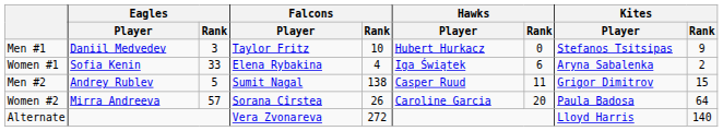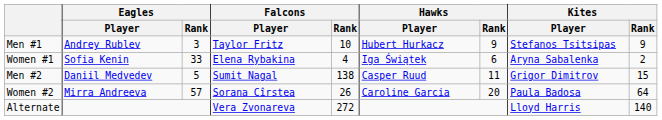 <table class="wikitable nowrap">
 <tr>
 <th rowspan=2 style="border-right: 1pt black solid"></th>
 <th colspan=2 style="border-right: 1pt black solid">Eagles</th>
 <th colspan=2 style="border-right: 1pt black solid">Falcons</th>
 <th colspan=2 style="border-right: 1pt black solid">Hawks</th>
 <th colspan=2>Kites</th>
 </tr>
 <tr>
 <th width=160>Player</th>
 <th style="border-right: 1pt black solid">Rank</th>
 <th width=160>Player</th>
 <th style="border-right: 1pt black solid">Rank</th>
 <th width=160>Player</th>
 <th style="border-right: 1pt black solid">Rank</th>
 <th width=160>Player</th>
 <th>Rank</th>
 </tr>
 <tr>
 <td style="border-right: 1pt black solid">Men #1</td>
-<td> <a href='#'>Daniil Medvedev</a></td>
+<td> <a href='#'>Andrey Rublev</a></td>
 <td align=center style="border-right: 1pt black solid">3</td>
 <td> <a href='#'>Taylor Fritz</a></td>
 <td align=center style="border-right: 1pt black solid">10</td>
 <td> <a href='#'>Hubert Hurkacz</a></td>
-<td align=center style="border-right: 1pt black solid">0</td>
+<td align=center style="border-right: 1pt black solid">9</td>
 <td> <a href='#'>Stefanos Tsitsipas</a></td>
 <td align=center>9</td>
 </tr>
 <tr>
 <td style="border-right: 1pt black solid">Women #1</td>
 <td> <a href='#'>Sofia Kenin</a></td>
 <td align=center style="border-right: 1pt black solid">33</td>
 <td> <a href='#'>Elena Rybakina</a></td>
 <td align=center style="border-right: 1pt black solid">4</td>
 <td> <a href='#'>Iga Świątek</a></td>
 <td align=center style="border-right: 1pt black solid">6</td>
 <td> <a href='#'>Aryna Sabalenka</a></td>
 <td align=center>2</td>
 </tr>
 <tr>
 <td style="border-right: 1pt black solid">Men #2</td>
-<td> <a href='#'>Andrey Rublev</a></td>
+<td> <a href='#'>Daniil Medvedev</a></td>
 <td align=center style="border-right: 1pt black solid">5</td>
 <td> <a href='#'>Sumit Nagal</a></td>
 <td align=center style="border-right: 1pt black solid">138</td>
 <td> <a href='#'>Casper Ruud</a></td>
 <td align=center style="border-right: 1pt black solid">11</td>
 <td> <a href='#'>Grigor Dimitrov</a></td>
 <td align=center>15</td>
 </tr>
 <tr>
 <td style="border-right: 1pt black solid">Women #2</td>
 <td> <a href='#'>Mirra Andreeva</a></td>
 <td align=center style="border-right: 1pt black solid">57</td>
 <td> <a href='#'>Sorana Cîrstea</a></td>
 <td align=center style="border-right: 1pt black solid">26</td>
 <td> <a href='#'>Caroline Garcia</a></td>
 <td align=center style="border-right: 1pt black solid">20</td>
 <td> <a href='#'>Paula Badosa</a></td>
 <td align=center>64</td>
 </tr>
 <tr>
 <td style="border-right: 1pt black solid">Alternate</td>
 <td colspan=2 align=center style="border-right: 1pt black solid"></td>
 <td> <a href='#'>Vera Zvonareva</a></td>
 <td align=center style="border-right: 1pt black solid">272</td>
 <td colspan=2 align=center style="border-right: 1pt black solid"></td>
 <td> <a href='#'>Lloyd Harris</a></td>
 <td align=center>140</td>
 </tr>
 </table>
